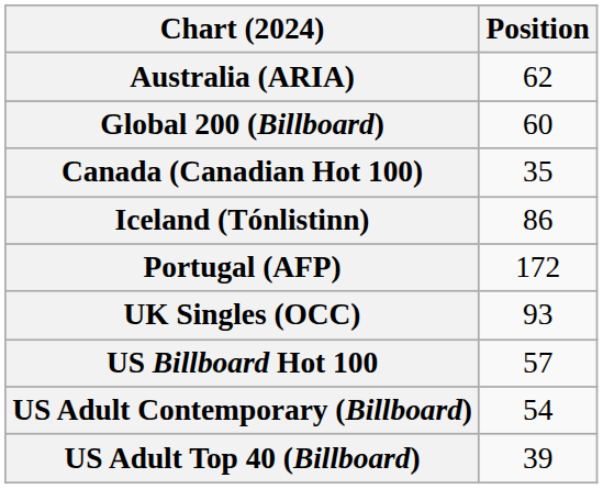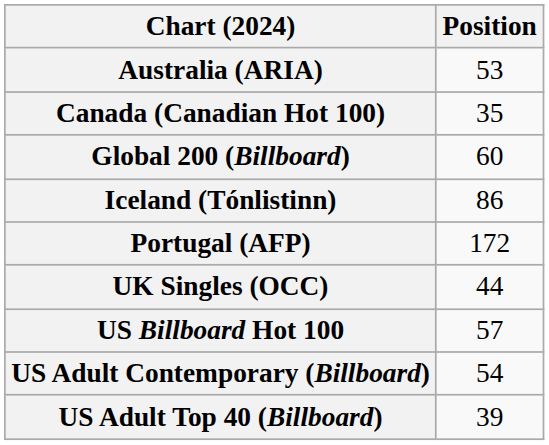 <table class="wikitable sortable plainrowheaders" style="text-align:center">
 <tr>
 <th scope="col">Chart (2024)</th>
 <th scope="col">Position</th>
 </tr>
 <tr>
 <th scope="row">Australia (ARIA)</th>
-<td>62</td>
+<td>53</td>
+</tr>
+<tr>
+<th scope="row">Canada (Canadian Hot 100)</th>
+<td>35</td>
 </tr>
 <tr>
 <th scope="row">Global 200 (<em>Billboard</em>)</th>
 <td>60</td>
-</tr>
-<tr>
-<th scope="row">Canada (Canadian Hot 100)</th>
-<td>35</td>
 </tr>
 <tr>
 <th scope="row">Iceland (Tónlistinn)</th>
 <td>86</td>
 </tr>
 <tr>
 <th scope="row">Portugal (AFP)</th>
 <td>172</td>
 </tr>
 <tr>
 <th scope="row">UK Singles (OCC)</th>
-<td>93</td>
+<td>44</td>
 </tr>
 <tr>
 <th scope="row">US <em>Billboard</em> Hot 100</th>
 <td>57</td>
 </tr>
 <tr>
 <th scope="row">US Adult Contemporary (<em>Billboard</em>)</th>
 <td>54</td>
 </tr>
 <tr>
 <th scope="row">US Adult Top 40 (<em>Billboard</em>)</th>
 <td>39</td>
 </tr>
 </table>
